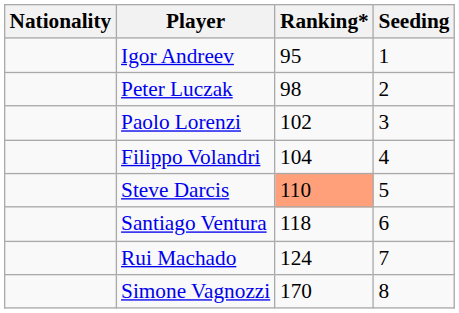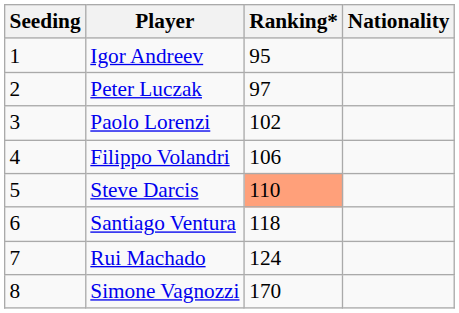 <table class="wikitable" border="1">
 <tr>
-<th>Nationality</th>
+<th>Seeding</th>
 <th>Player</th>
 <th>Ranking*</th>
-<th>Seeding</th>
+<th>Nationality</th>
 </tr>
 <tr>
-<td></td>
+<td>1</td>
 <td><a href='#'>Igor Andreev</a></td>
 <td>95</td>
-<td>1</td>
+<td></td>
 </tr>
 <tr>
+<td>2</td>
+<td><a href='#'>Peter Luczak</a></td>
+<td>97</td>
 <td></td>
-<td><a href='#'>Peter Luczak</a></td>
-<td>98</td>
-<td>2</td>
 </tr>
 <tr>
-<td></td>
+<td>3</td>
 <td><a href='#'>Paolo Lorenzi</a></td>
 <td>102</td>
-<td>3</td>
+<td></td>
 </tr>
 <tr>
+<td>4</td>
+<td><a href='#'>Filippo Volandri</a></td>
+<td>106</td>
 <td></td>
-<td><a href='#'>Filippo Volandri</a></td>
-<td>104</td>
-<td>4</td>
 </tr>
 <tr>
-<td></td>
+<td>5</td>
 <td><a href='#'>Steve Darcis</a></td>
 <td style="background: lightsalmon;">110</td>
-<td>5</td>
+<td></td>
 </tr>
 <tr>
-<td></td>
+<td>6</td>
 <td><a href='#'>Santiago Ventura</a></td>
 <td>118</td>
-<td>6</td>
+<td></td>
 </tr>
 <tr>
-<td></td>
+<td>7</td>
 <td><a href='#'>Rui Machado</a></td>
 <td>124</td>
-<td>7</td>
+<td></td>
 </tr>
 <tr>
-<td></td>
+<td>8</td>
 <td><a href='#'>Simone Vagnozzi</a></td>
 <td>170</td>
-<td>8</td>
+<td></td>
 </tr>
 </table>
